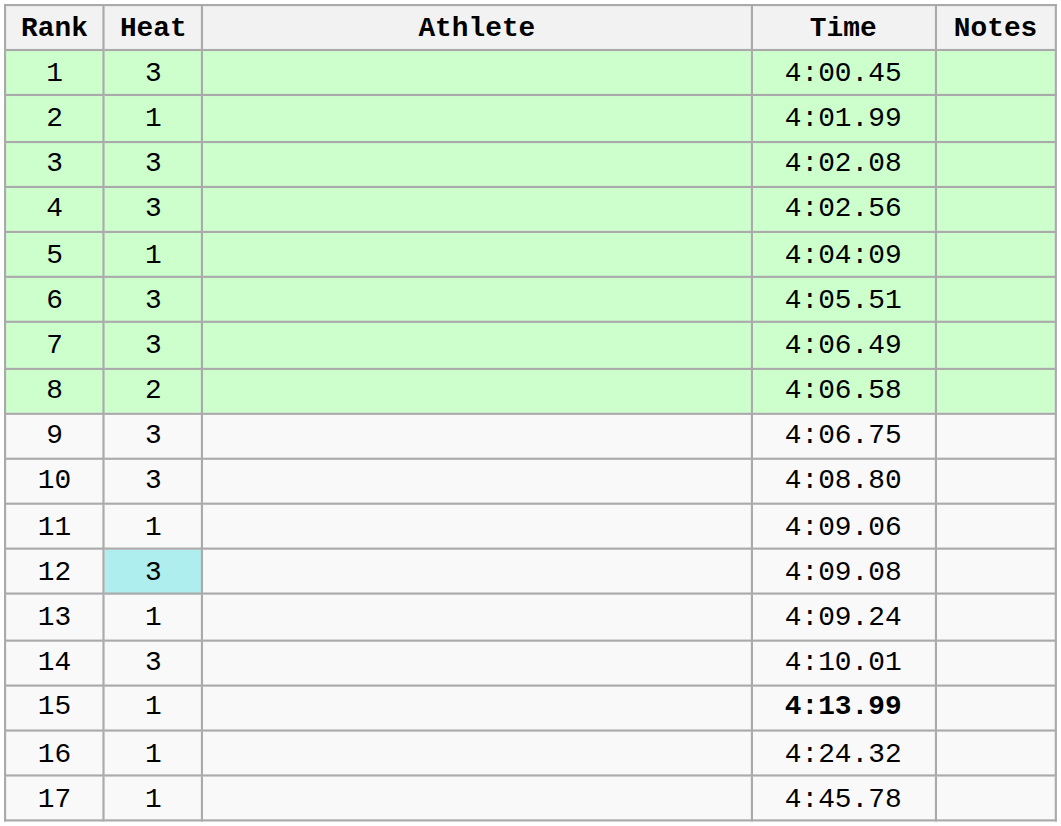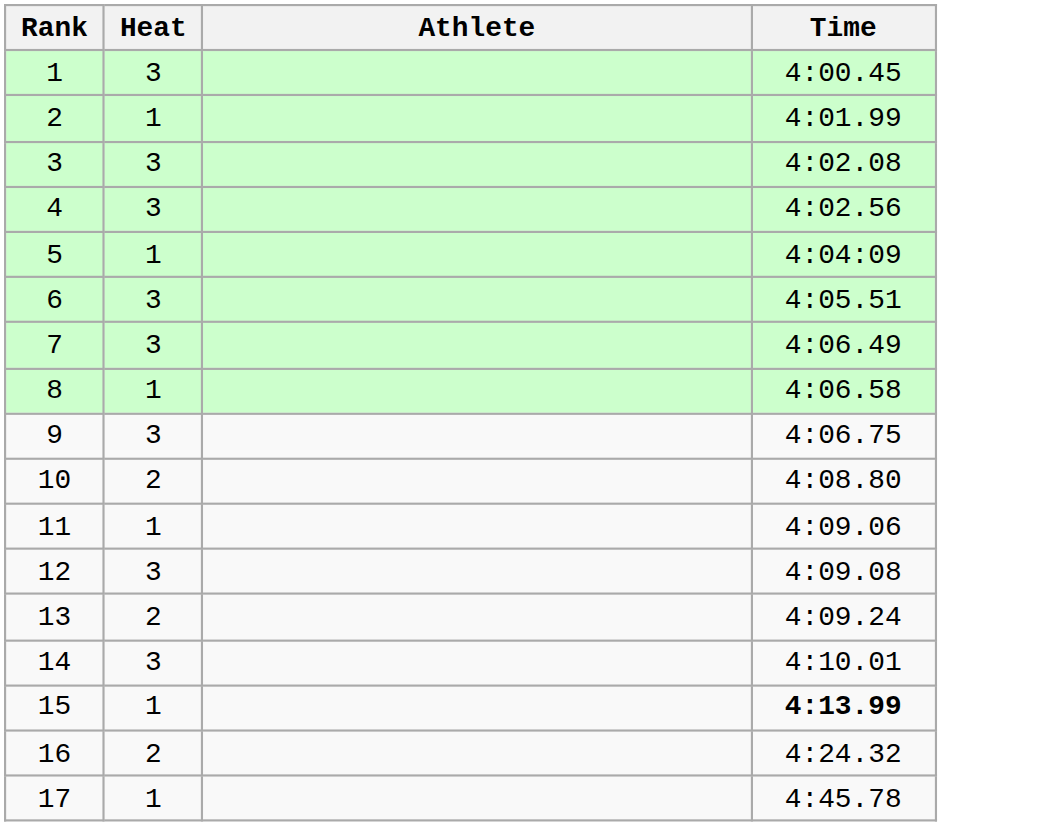 <table class="wikitable" style="text-align:center">
 <tr>
 <th width=40>Rank</th>
 <th width=40>Heat</th>
 <th width=250>Athlete</th>
 <th width=80>Time</th>
-<th width=50>Notes</th>
 </tr>
 <tr bgcolor="ccffcc">
 <td>1</td>
 <td>3</td>
 <td align=left></td>
 <td>4:00.45</td>
-<td></td>
 </tr>
 <tr bgcolor="ccffcc">
 <td>2</td>
 <td>1</td>
 <td align=left></td>
 <td>4:01.99</td>
-<td></td>
 </tr>
 <tr bgcolor="ccffcc">
 <td>3</td>
 <td>3</td>
 <td align=left></td>
 <td>4:02.08</td>
-<td></td>
 </tr>
 <tr bgcolor="ccffcc">
 <td>4</td>
 <td>3</td>
 <td align=left></td>
 <td>4:02.56</td>
-<td></td>
 </tr>
 <tr bgcolor="ccffcc">
 <td>5</td>
 <td>1</td>
 <td align=left></td>
 <td>4:04:09</td>
-<td></td>
 </tr>
 <tr bgcolor="ccffcc">
 <td>6</td>
 <td>3</td>
 <td align=left></td>
 <td>4:05.51</td>
-<td></td>
 </tr>
 <tr bgcolor="ccffcc">
 <td>7</td>
 <td>3</td>
 <td align=left></td>
 <td>4:06.49</td>
-<td></td>
 </tr>
 <tr bgcolor="ccffcc">
 <td>8</td>
-<td>2</td>
+<td>1</td>
 <td align=left></td>
 <td>4:06.58</td>
-<td></td>
 </tr>
 <tr>
 <td>9</td>
 <td>3</td>
 <td align=left></td>
 <td>4:06.75</td>
-<td></td>
 </tr>
 <tr>
 <td>10</td>
-<td>3</td>
+<td>2</td>
 <td align=left></td>
 <td>4:08.80</td>
-<td></td>
 </tr>
 <tr>
 <td>11</td>
 <td>1</td>
 <td align=left></td>
 <td>4:09.06</td>
-<td></td>
 </tr>
 <tr>
 <td>12</td>
-<td style="background: paleturquoise;">3</td>
+<td>3</td>
 <td align=left></td>
 <td>4:09.08</td>
-<td></td>
 </tr>
 <tr>
 <td>13</td>
-<td>1</td>
+<td>2</td>
 <td align=left></td>
 <td>4:09.24</td>
-<td></td>
 </tr>
 <tr>
 <td>14</td>
 <td>3</td>
 <td align=left></td>
 <td>4:10.01</td>
-<td></td>
 </tr>
 <tr>
 <td>15</td>
 <td>1</td>
 <td align=left></td>
 <td><strong>4:13.99</strong></td>
-<td></td>
 </tr>
 <tr>
 <td>16</td>
-<td>1</td>
+<td>2</td>
 <td align=left></td>
 <td>4:24.32</td>
-<td></td>
 </tr>
 <tr>
 <td>17</td>
 <td>1</td>
 <td align=left></td>
 <td>4:45.78</td>
-<td></td>
 </tr>
 </table>
